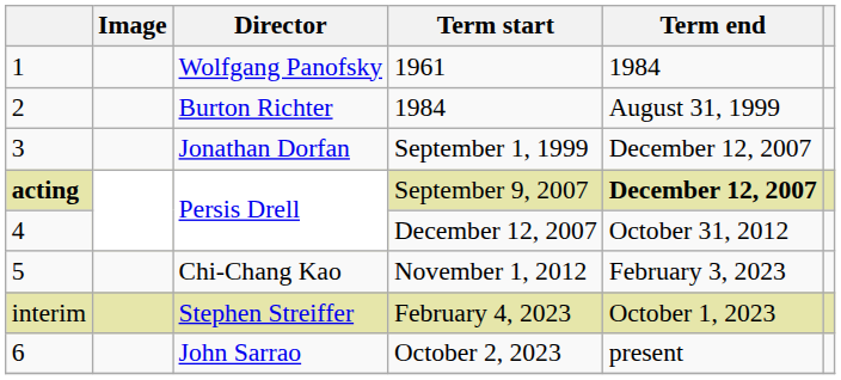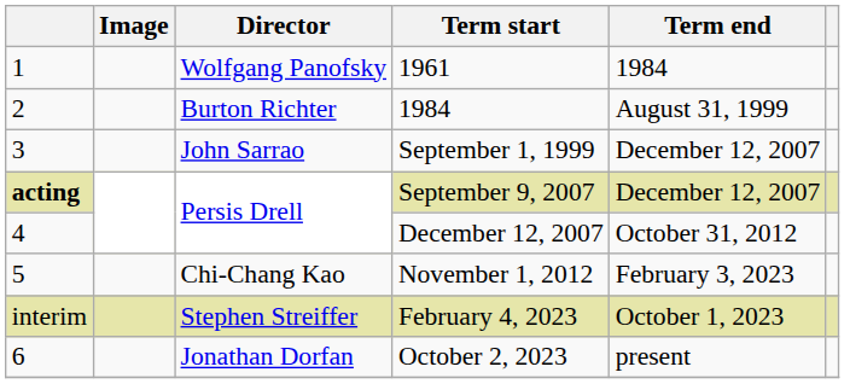 <table class="wikitable">
 <tr>
 <th></th>
 <th>Image</th>
 <th>Director</th>
 <th>Term start</th>
 <th>Term end</th>
 <th></th>
 </tr>
 <tr>
 <td>1</td>
 <td></td>
 <td><a href='#'>Wolfgang Panofsky</a></td>
 <td>1961</td>
 <td>1984</td>
 <td></td>
 </tr>
 <tr>
 <td>2</td>
 <td></td>
 <td><a href='#'>Burton Richter</a></td>
 <td>1984</td>
 <td>August 31, 1999</td>
 <td></td>
 </tr>
 <tr>
 <td>3</td>
 <td></td>
-<td><a href='#'>Jonathan Dorfan</a></td>
+<td><a href='#'>John Sarrao</a></td>
 <td>September 1, 1999</td>
 <td>December 12, 2007</td>
 <td></td>
 </tr>
 <tr bgcolor="#e6e6aa">
 <td><strong>acting</strong></td>
 <td rowspan="2" bgcolor="#ffffff"></td>
 <td rowspan="2" bgcolor="#ffffff"><a href='#'>Persis Drell</a></td>
 <td>September 9, 2007</td>
-<td><strong>December 12, 2007</strong></td>
+<td>December 12, 2007</td>
 <td></td>
 </tr>
 <tr>
 <td>4</td>
 <td>December 12, 2007</td>
 <td>October 31, 2012</td>
 <td></td>
 </tr>
 <tr>
 <td>5</td>
 <td></td>
 <td>Chi-Chang Kao</td>
 <td>November 1, 2012</td>
 <td>February 3, 2023</td>
 <td></td>
 </tr>
 <tr bgcolor="#e6e6aa">
 <td>interim</td>
 <td></td>
 <td><a href='#'>Stephen Streiffer</a></td>
 <td>February 4, 2023</td>
 <td>October 1, 2023</td>
 <td></td>
 </tr>
 <tr>
 <td>6</td>
 <td></td>
-<td><a href='#'>John Sarrao</a></td>
+<td><a href='#'>Jonathan Dorfan</a></td>
 <td>October 2, 2023</td>
 <td>present</td>
 <td></td>
 </tr>
 <tr>
 </tr>
 </table>
